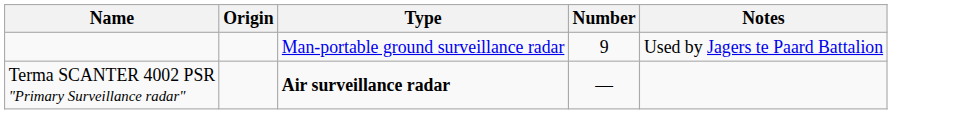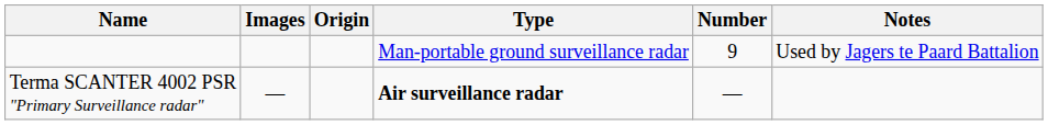 <table class="wikitable">
 <tr>
 <th>Name</th>
+<th>Images</th>
 <th>Origin</th>
 <th>Type</th>
 <th>Number</th>
 <th>Notes</th>
 </tr>
 <tr>
 <td></td>
+<td style="text-align: center;"></td>
 <td></td>
 <td><a href='#'>Man-portable ground surveillance radar</a></td>
 <td style="text-align: center;">9</td>
 <td>Used by <a href='#'>Jagers te Paard Battalion</a></td>
 </tr>
 <tr>
 <td>Terma SCANTER 4002 PSR<br><small><em>"Primary Surveillance radar"</em></small></td>
+<td style="text-align: center;">—</td>
 <td></td>
 <td><strong>Air surveillance radar</strong></td>
 <td style="text-align: center;">—</td>
 <td></td>
 </tr>
 </table>
